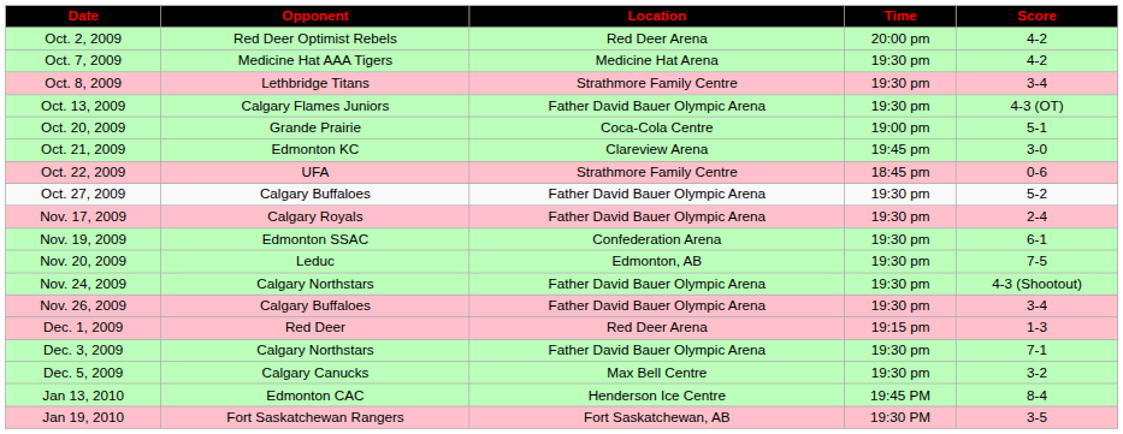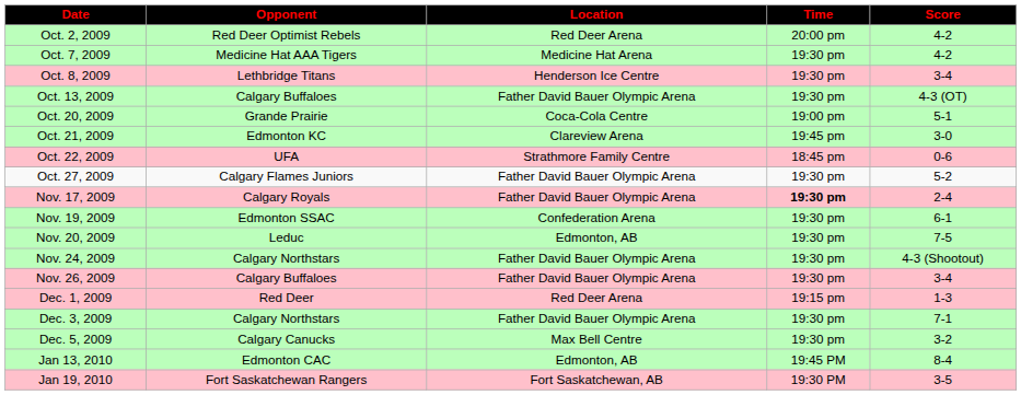 <table class="wikitable" style="width:80%;">
 <tr style="text-align:center; background:black; color:red;">
 <td><strong>Date</strong></td>
 <td><strong>Opponent</strong></td>
 <td><strong>Location</strong></td>
 <td><strong>Time</strong></td>
 <td><strong>Score</strong></td>
 </tr>
 <tr style="text-align:center;" bgcolor="bbffbb">
 <td>Oct. 2, 2009</td>
 <td>Red Deer Optimist Rebels</td>
 <td>Red Deer Arena</td>
 <td>20:00 pm</td>
 <td>4-2</td>
 </tr>
 <tr style="text-align:center;" bgcolor="bbffbb">
 <td>Oct. 7, 2009</td>
 <td>Medicine Hat AAA Tigers</td>
 <td>Medicine Hat Arena</td>
 <td>19:30 pm</td>
 <td>4-2</td>
 </tr>
 <tr style="text-align:center; background:pink;">
 <td>Oct. 8, 2009</td>
 <td>Lethbridge Titans</td>
-<td>Strathmore Family Centre</td>
+<td>Henderson Ice Centre</td>
 <td>19:30 pm</td>
 <td>3-4</td>
 </tr>
 <tr style="text-align:center;" bgcolor="bbffbb">
 <td>Oct. 13, 2009</td>
-<td>Calgary Flames Juniors</td>
+<td>Calgary Buffaloes</td>
 <td>Father David Bauer Olympic Arena</td>
 <td>19:30 pm</td>
 <td>4-3 (OT)</td>
 </tr>
 <tr style="text-align:center;" bgcolor="bbffbb">
 <td>Oct. 20, 2009</td>
 <td>Grande Prairie</td>
 <td>Coca-Cola Centre</td>
 <td>19:00 pm</td>
 <td>5-1</td>
 </tr>
 <tr style="text-align:center;" bgcolor="bbffbb">
 <td>Oct. 21, 2009</td>
 <td>Edmonton KC</td>
 <td>Clareview Arena</td>
 <td>19:45 pm</td>
 <td>3-0</td>
 </tr>
 <tr style="text-align:center; background:pink;">
 <td>Oct. 22, 2009</td>
 <td>UFA</td>
 <td>Strathmore Family Centre</td>
 <td>18:45 pm</td>
 <td>0-6</td>
 </tr>
 <tr style="text-align:center;" bgcolor="">
 <td>Oct. 27, 2009</td>
-<td>Calgary Buffaloes</td>
+<td>Calgary Flames Juniors</td>
 <td>Father David Bauer Olympic Arena</td>
 <td>19:30 pm</td>
 <td>5-2</td>
 </tr>
 <tr style="text-align:center; background:pink;">
 <td>Nov. 17, 2009</td>
 <td>Calgary Royals</td>
 <td>Father David Bauer Olympic Arena</td>
-<td>19:30 pm</td>
+<td><strong>19:30 pm</strong></td>
 <td>2-4</td>
 </tr>
 <tr style="text-align:center;" bgcolor="bbffbb">
 <td>Nov. 19, 2009</td>
 <td>Edmonton SSAC</td>
 <td>Confederation Arena</td>
 <td>19:30 pm</td>
 <td>6-1</td>
 </tr>
 <tr style="text-align:center;" bgcolor="bbffbb">
 <td>Nov. 20, 2009</td>
 <td>Leduc</td>
 <td>Edmonton, AB</td>
 <td>19:30 pm</td>
 <td>7-5</td>
 </tr>
 <tr style="text-align:center;" bgcolor="bbffbb">
 <td>Nov. 24, 2009</td>
 <td>Calgary Northstars</td>
 <td>Father David Bauer Olympic Arena</td>
 <td>19:30 pm</td>
 <td>4-3 (Shootout)</td>
 </tr>
 <tr style="text-align:center; background:pink;">
 <td>Nov. 26, 2009</td>
 <td>Calgary Buffaloes</td>
 <td>Father David Bauer Olympic Arena</td>
 <td>19:30 pm</td>
 <td>3-4</td>
 </tr>
 <tr style="text-align:center; background:pink;">
 <td>Dec. 1, 2009</td>
 <td>Red Deer</td>
 <td>Red Deer Arena</td>
 <td>19:15 pm</td>
 <td>1-3</td>
 </tr>
 <tr style="text-align:center;" bgcolor="bbffbb">
 <td>Dec. 3, 2009</td>
 <td>Calgary Northstars</td>
 <td>Father David Bauer Olympic Arena</td>
 <td>19:30 pm</td>
 <td>7-1</td>
 </tr>
 <tr style="text-align:center;" bgcolor="bbffbb">
 <td>Dec. 5, 2009</td>
 <td>Calgary Canucks</td>
 <td>Max Bell Centre</td>
 <td>19:30 pm</td>
 <td>3-2</td>
 </tr>
 <tr style="text-align:center;" bgcolor="bbffbb">
 <td>Jan 13, 2010</td>
 <td>Edmonton CAC</td>
-<td>Henderson Ice Centre</td>
+<td>Edmonton, AB</td>
 <td>19:45 PM</td>
 <td>8-4</td>
 </tr>
 <tr style="text-align:center; background:pink;">
 <td>Jan 19, 2010</td>
 <td>Fort Saskatchewan Rangers</td>
 <td>Fort Saskatchewan, AB</td>
 <td>19:30 PM</td>
 <td>3-5</td>
 </tr>
 </table>
